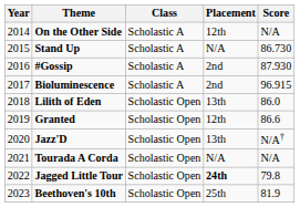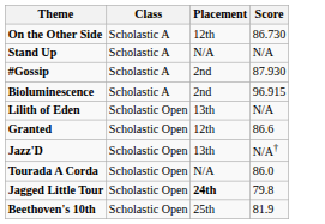 <table class="wikitable">
 <tr>
-<th>Year</th>
 <th>Theme</th>
 <th>Class</th>
 <th>Placement</th>
 <th>Score</th>
 </tr>
 <tr>
-<td>2014</td>
 <td><strong>On the Other Side</strong></td>
 <td>Scholastic A</td>
 <td>12th</td>
+<td>86.730</td>
+</tr>
+<tr>
+<td><strong>Stand Up</strong></td>
+<td>Scholastic A</td>
+<td>N/A</td>
 <td>N/A</td>
 </tr>
 <tr>
-<td>2015</td>
-<td><strong>Stand Up</strong></td>
-<td>Scholastic A</td>
-<td>N/A</td>
-<td>86.730</td>
-</tr>
-<tr>
-<td>2016</td>
 <td><strong>#Gossip</strong></td>
 <td>Scholastic A</td>
 <td>2nd</td>
 <td>87.930</td>
 </tr>
 <tr>
-<td>2017</td>
 <td><strong>Bioluminescence</strong></td>
 <td>Scholastic A</td>
 <td>2nd</td>
 <td>96.915</td>
 </tr>
 <tr>
-<td>2018</td>
 <td><strong>Lilith of Eden</strong></td>
 <td>Scholastic Open</td>
 <td>13th</td>
-<td>86.0</td>
+<td>N/A</td>
 </tr>
 <tr>
-<td>2019</td>
 <td><strong>Granted</strong></td>
 <td>Scholastic Open</td>
 <td>12th</td>
 <td>86.6</td>
 </tr>
 <tr>
-<td>2020</td>
 <td><strong>Jazz'D</strong></td>
 <td>Scholastic Open</td>
 <td>13th</td>
 <td>N/A<sup>†</sup></td>
 </tr>
 <tr>
-<td>2021</td>
 <td><strong>Tourada A Corda</strong></td>
 <td>Scholastic Open</td>
 <td>N/A</td>
-<td>N/A</td>
+<td>86.0</td>
 </tr>
 <tr>
-<td>2022</td>
 <td><strong>Jagged Little Tour</strong></td>
 <td>Scholastic Open</td>
 <td><strong>24th</strong></td>
 <td>79.8</td>
 </tr>
 <tr>
-<td>2023</td>
 <td><strong>Beethoven's 10th</strong></td>
 <td>Scholastic Open</td>
 <td>25th</td>
 <td>81.9</td>
 </tr>
 </table>
